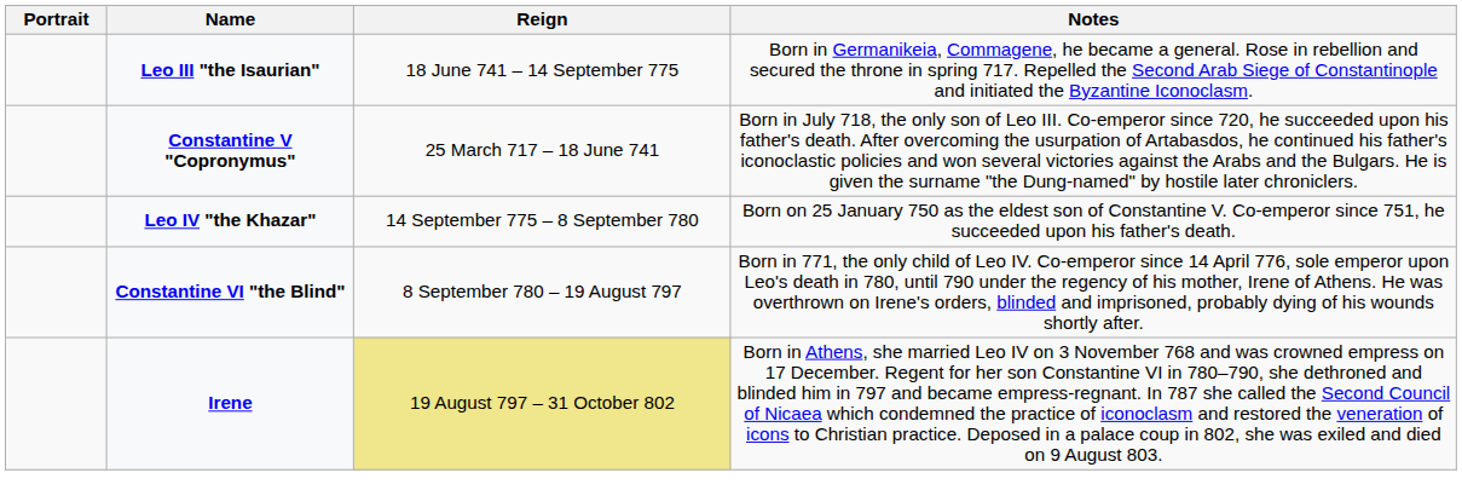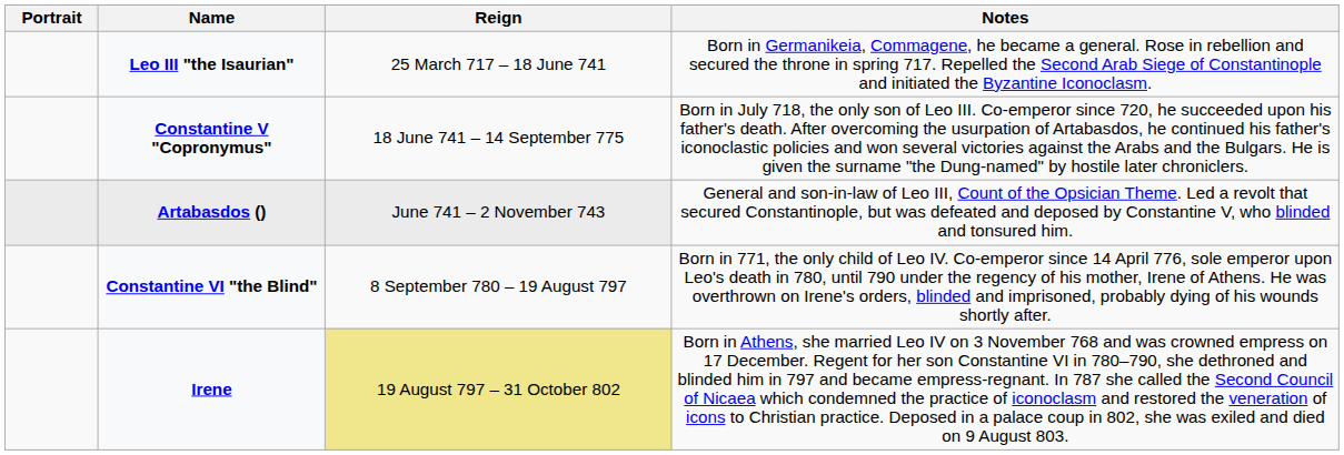 <table class="wikitable plainrowheaders" style="width:100%; text-align:center">
 <tr>
 <th scope=col width="7%">Portrait</th>
 <th scope=col width="17%">Name</th>
 <th scope=col width="26%">Reign</th>
 <th scope=col width="50%">Notes</th>
 </tr>
 <tr>
 <td></td>
 <th scope=row style="text-align:center; background:#F8F9FA"><strong><a href='#'>Leo III</a></strong> "the Isaurian"<br></th>
-<td>18 June 741 – 14 September 775<br></td>
+<td>25 March 717 – 18 June 741<br></td>
 <td>Born  in <a href='#'>Germanikeia</a>, <a href='#'>Commagene</a>, he became a general. Rose in rebellion and secured the throne in spring 717. Repelled the <a href='#'>Second Arab Siege of Constantinople</a> and initiated the <a href='#'>Byzantine Iconoclasm</a>.</td>
 </tr>
 <tr>
 <td></td>
 <th scope=row style="text-align:center; background:#F8F9FA"><strong><a href='#'>Constantine V</a></strong> "Copronymus"<br></th>
-<td>25 March 717 – 18 June 741<br></td>
+<td>18 June 741 – 14 September 775<br></td>
 <td>Born in July 718, the only son of Leo III. Co-emperor since 720, he succeeded upon his father's death. After overcoming the usurpation of Artabasdos, he continued his father's iconoclastic policies and won several victories against the Arabs and the Bulgars. He is given the surname "the Dung-named" by hostile later chroniclers.</td>
 </tr>
 <tr>
-<td></td>
-<th scope=row style="text-align:center; background:#F8F9FA"><strong><a href='#'>Leo IV</a></strong> "the Khazar"<br></th>
-<td>14 September 775 – 8 September 780<br></td>
-<td>Born on 25 January 750 as the eldest son of Constantine V. Co-emperor since 751, he succeeded upon his father's death.</td>
+<td style="background:#EBEBEB"></td>
+<th scope=row style="text-align:center; background:#EBEBEB"><strong><a href='#'>Artabasdos</a></strong> ()<br></th>
+<td style="background:#EBEBEB">June 741 – 2 November 743<br></td>
+<td>General and son-in-law of Leo III, <a href='#'>Count of the Opsician Theme</a>. Led a revolt that secured Constantinople, but was defeated and deposed by Constantine V, who <a href='#'>blinded</a> and tonsured him.</td>
 </tr>
 <tr>
 <td></td>
 <th scope=row style="text-align:center; background:#F8F9FA"><strong><a href='#'>Constantine VI</a></strong> "the Blind"<br></th>
 <td>8 September 780 – 19 August 797<br></td>
 <td>Born in 771, the only child of Leo IV. Co-emperor since 14 April 776, sole emperor upon Leo's death in 780, until 790 under the regency of his mother, Irene of Athens. He was overthrown on Irene's orders, <a href='#'>blinded</a> and imprisoned, probably dying of his wounds shortly after.</td>
 </tr>
 <tr>
 <td></td>
 <th scope=row style="text-align:center; background:#F8F9FA"><strong><a href='#'>Irene</a></strong><br></th>
 <td style="background: khaki;">19 August 797 – 31 October 802<br></td>
 <td>Born  in <a href='#'>Athens</a>, she married Leo IV on 3 November 768 and was crowned empress on 17 December. Regent for her son Constantine VI in 780–790, she dethroned and blinded him in 797 and became empress-regnant. In 787 she called the <a href='#'>Second Council of Nicaea</a> which condemned the practice of <a href='#'>iconoclasm</a> and restored the <a href='#'>veneration</a> of <a href='#'>icons</a> to Christian practice. Deposed in a palace coup in 802, she was exiled and died on 9 August 803.</td>
 </tr>
 </table>
